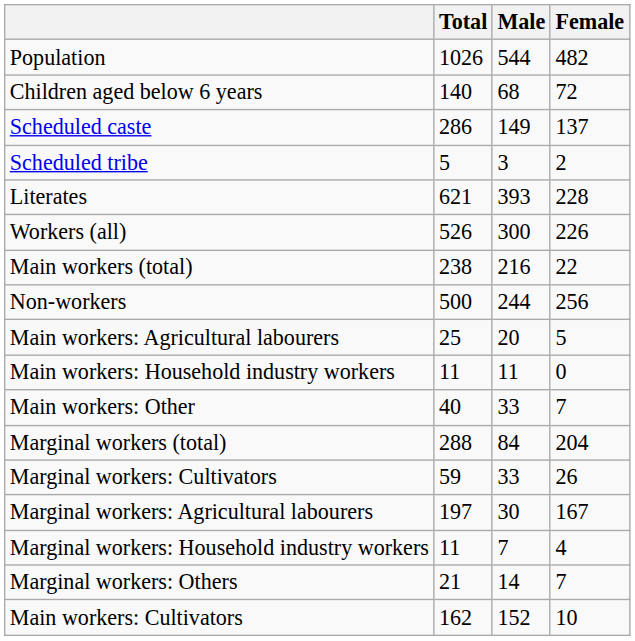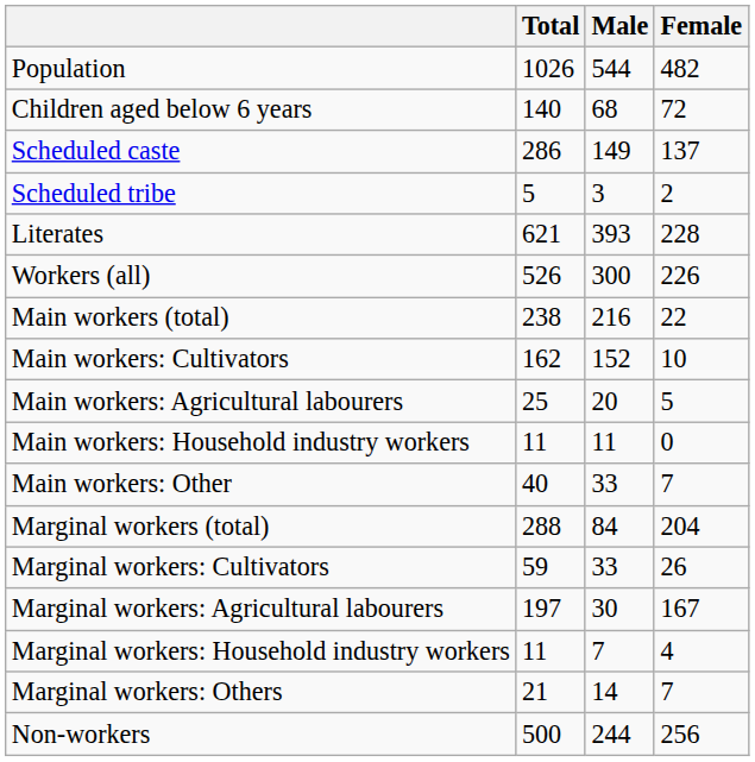 <table class="wikitable sortable">
 <tr>
 <th></th>
 <th>Total</th>
 <th>Male</th>
 <th>Female</th>
 </tr>
 <tr>
 <td>Population</td>
 <td>1026</td>
 <td>544</td>
 <td>482</td>
 </tr>
 <tr>
 <td>Children aged below 6 years</td>
 <td>140</td>
 <td>68</td>
 <td>72</td>
 </tr>
 <tr>
 <td><a href='#'>Scheduled caste</a></td>
 <td>286</td>
 <td>149</td>
 <td>137</td>
 </tr>
 <tr>
 <td><a href='#'>Scheduled tribe</a></td>
 <td>5</td>
 <td>3</td>
 <td>2</td>
 </tr>
 <tr>
 <td>Literates</td>
 <td>621</td>
 <td>393</td>
 <td>228</td>
 </tr>
 <tr>
 <td>Workers (all)</td>
 <td>526</td>
 <td>300</td>
 <td>226</td>
 </tr>
 <tr>
 <td>Main workers (total)</td>
 <td>238</td>
 <td>216</td>
 <td>22</td>
 </tr>
 <tr>
-<td>Non-workers</td>
-<td>500</td>
-<td>244</td>
-<td>256</td>
+<td>Main workers: Cultivators</td>
+<td>162</td>
+<td>152</td>
+<td>10</td>
 </tr>
 <tr>
 <td>Main workers: Agricultural labourers</td>
 <td>25</td>
 <td>20</td>
 <td>5</td>
 </tr>
 <tr>
 <td>Main workers: Household industry workers</td>
 <td>11</td>
 <td>11</td>
 <td>0</td>
 </tr>
 <tr>
 <td>Main workers: Other</td>
 <td>40</td>
 <td>33</td>
 <td>7</td>
 </tr>
 <tr>
 <td>Marginal workers (total)</td>
 <td>288</td>
 <td>84</td>
 <td>204</td>
 </tr>
 <tr>
 <td>Marginal workers: Cultivators</td>
 <td>59</td>
 <td>33</td>
 <td>26</td>
 </tr>
 <tr>
 <td>Marginal workers: Agricultural labourers</td>
 <td>197</td>
 <td>30</td>
 <td>167</td>
 </tr>
 <tr>
 <td>Marginal workers: Household industry workers</td>
 <td>11</td>
 <td>7</td>
 <td>4</td>
 </tr>
 <tr>
 <td>Marginal workers: Others</td>
 <td>21</td>
 <td>14</td>
 <td>7</td>
 </tr>
 <tr>
-<td>Main workers: Cultivators</td>
-<td>162</td>
-<td>152</td>
-<td>10</td>
+<td>Non-workers</td>
+<td>500</td>
+<td>244</td>
+<td>256</td>
 </tr>
 </table>
